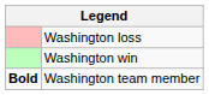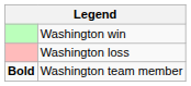 <table class="wikitable" style="font-size:90%">
 <tr>
 <th colspan="2">Legend</th>
+</tr>
+<tr>
+<td bgcolor="#bbffbb"> </td>
+<td>Washington win</td>
 </tr>
 <tr>
 <td bgcolor="#ffbbbb"> </td>
 <td>Washington loss</td>
 </tr>
 <tr>
-<td bgcolor="#bbffbb"> </td>
-<td>Washington win</td>
-</tr>
-<tr>
 <td><strong>Bold</strong></td>
 <td>Washington team member</td>
 </tr>
 </table>
